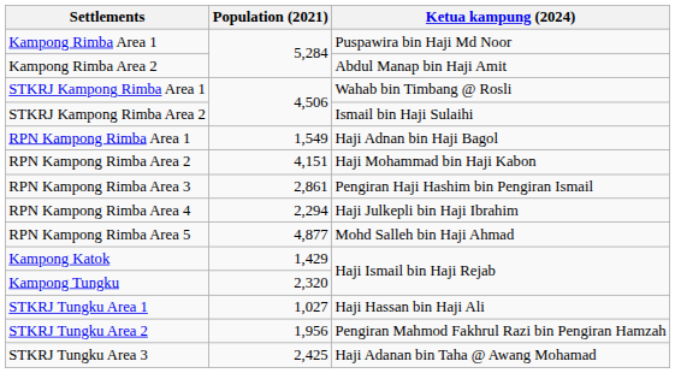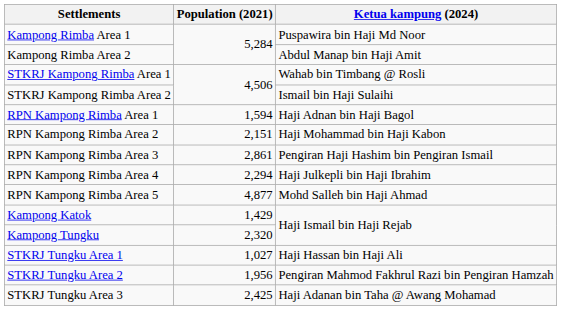 <table class="wikitable">
 <tr>
 <th>Settlements</th>
 <th>Population (2021)</th>
 <th><a href='#'>Ketua kampung</a> (2024)</th>
 </tr>
 <tr>
 <td><a href='#'>Kampong Rimba</a> Area 1</td>
 <td rowspan="2" align="right">5,284</td>
 <td>Puspawira bin Haji Md Noor</td>
 </tr>
 <tr>
 <td>Kampong Rimba Area 2</td>
 <td>Abdul Manap bin Haji Amit</td>
 </tr>
 <tr>
 <td><a href='#'>STKRJ Kampong Rimba</a> Area 1</td>
 <td rowspan="2" align="right">4,506</td>
 <td>Wahab bin Timbang @ Rosli</td>
 </tr>
 <tr>
 <td>STKRJ Kampong Rimba Area 2</td>
 <td>Ismail bin Haji Sulaihi</td>
 </tr>
 <tr>
 <td><a href='#'>RPN Kampong Rimba</a> Area 1</td>
-<td align="right">1,549</td>
+<td align="right">1,594</td>
 <td>Haji Adnan bin Haji Bagol</td>
 </tr>
 <tr>
 <td>RPN Kampong Rimba Area 2</td>
-<td align="right">4,151</td>
+<td align="right">2,151</td>
 <td>Haji Mohammad bin Haji Kabon</td>
 </tr>
 <tr>
 <td>RPN Kampong Rimba Area 3</td>
 <td align="right">2,861</td>
 <td>Pengiran Haji Hashim bin Pengiran Ismail</td>
 </tr>
 <tr>
 <td>RPN Kampong Rimba Area 4</td>
 <td align="right">2,294</td>
 <td>Haji Julkepli bin Haji Ibrahim</td>
 </tr>
 <tr>
 <td>RPN Kampong Rimba Area 5</td>
 <td align="right">4,877</td>
 <td>Mohd Salleh bin Haji Ahmad</td>
 </tr>
 <tr>
 <td><a href='#'>Kampong Katok</a></td>
 <td align="right">1,429</td>
 <td rowspan="2">Haji Ismail bin Haji Rejab</td>
 </tr>
 <tr>
 <td><a href='#'>Kampong Tungku</a></td>
 <td align="right">2,320</td>
 </tr>
 <tr>
 <td><a href='#'>STKRJ Tungku Area 1</a></td>
 <td align="right">1,027</td>
 <td>Haji Hassan bin Haji Ali</td>
 </tr>
 <tr>
 <td><a href='#'>STKRJ Tungku Area 2</a></td>
 <td align="right">1,956</td>
 <td>Pengiran Mahmod Fakhrul Razi bin Pengiran Hamzah</td>
 </tr>
 <tr>
 <td>STKRJ Tungku Area 3</td>
 <td align="right">2,425</td>
 <td>Haji Adanan bin Taha @ Awang Mohamad</td>
 </tr>
 </table>
